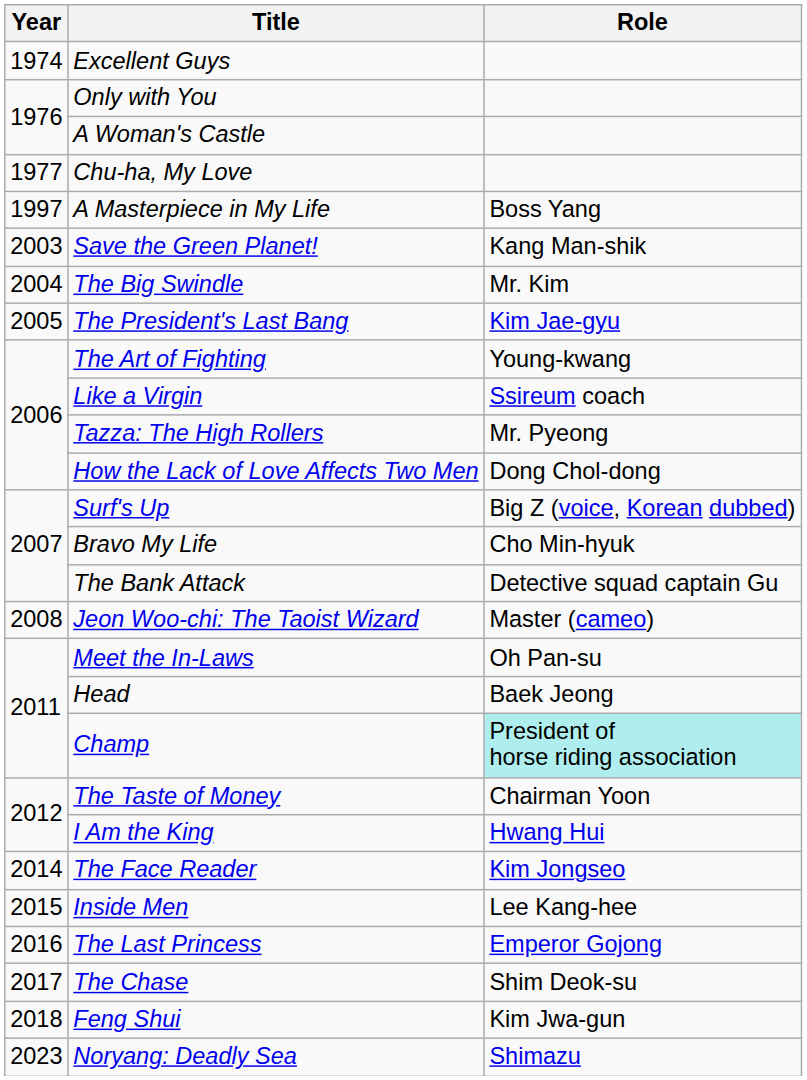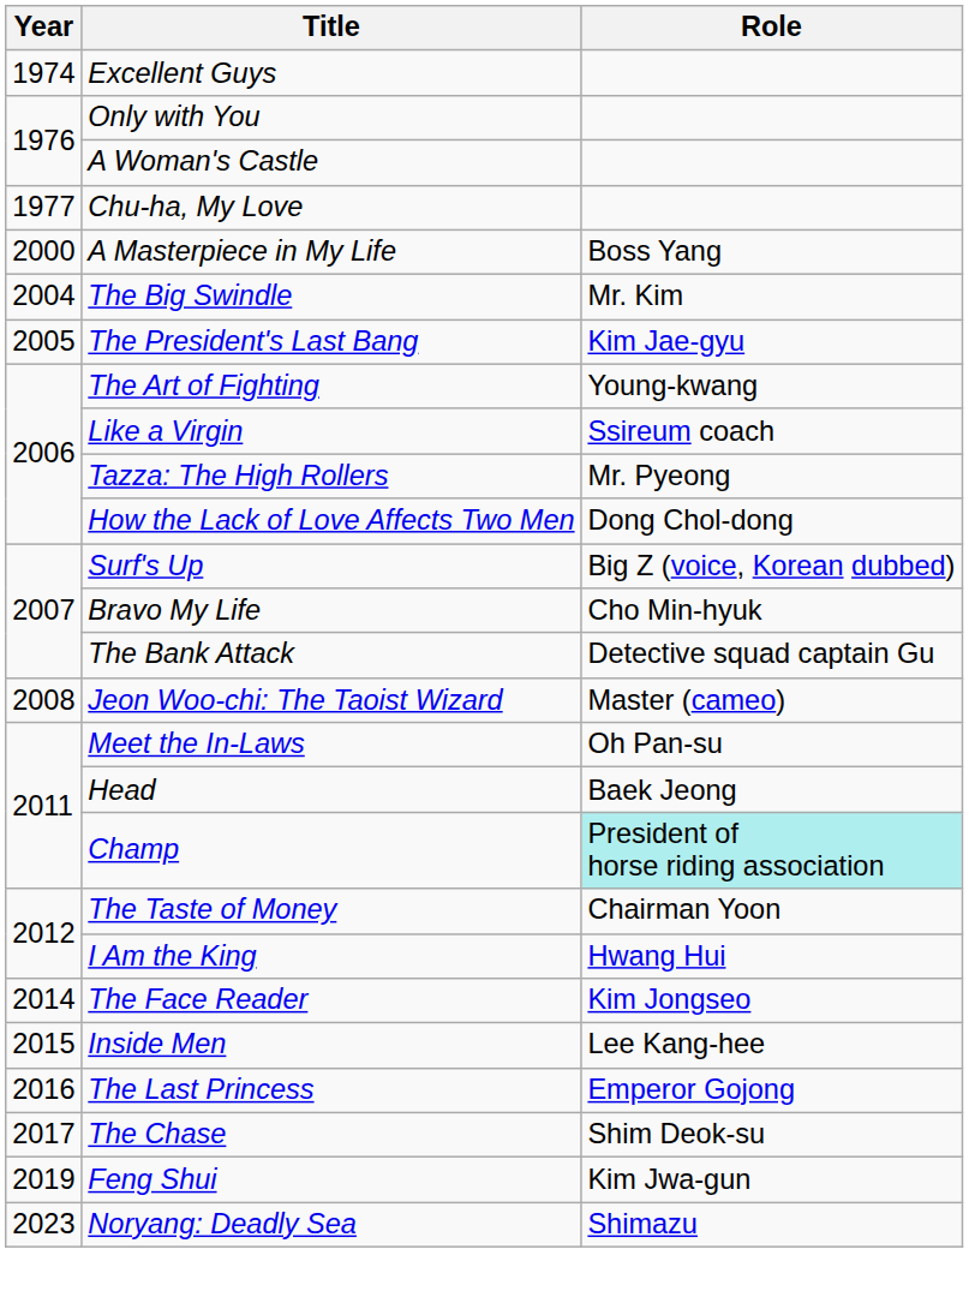 <table class="wikitable sortable">
 <tr>
 <th>Year</th>
 <th>Title</th>
 <th>Role</th>
 </tr>
 <tr>
 <td>1974</td>
 <td><em>Excellent Guys</em></td>
 <td></td>
 </tr>
 <tr>
 <td rowspan=2>1976</td>
 <td><em>Only with You</em></td>
 <td></td>
 </tr>
 <tr>
 <td><em>A Woman's Castle</em></td>
 <td></td>
 </tr>
 <tr>
 <td>1977</td>
 <td><em>Chu-ha, My Love</em></td>
 <td></td>
 </tr>
 <tr>
-<td>1997</td>
+<td>2000</td>
 <td><em>A Masterpiece in My Life</em></td>
 <td>Boss Yang</td>
-</tr>
-<tr>
-<td>2003</td>
-<td><em><a href='#'>Save the Green Planet!</a></em></td>
-<td>Kang Man-shik</td>
 </tr>
 <tr>
 <td>2004</td>
 <td><em><a href='#'>The Big Swindle</a></em></td>
 <td>Mr. Kim</td>
 </tr>
 <tr>
 <td>2005</td>
 <td><em><a href='#'>The President's Last Bang</a></em></td>
 <td><a href='#'>Kim Jae-gyu</a></td>
 </tr>
 <tr>
 <td rowspan=4>2006</td>
 <td><em><a href='#'>The Art of Fighting</a></em></td>
 <td>Young-kwang</td>
 </tr>
 <tr>
 <td><em><a href='#'>Like a Virgin</a></em></td>
 <td><a href='#'>Ssireum</a> coach</td>
 </tr>
 <tr>
 <td><em><a href='#'>Tazza: The High Rollers</a></em></td>
 <td>Mr. Pyeong</td>
 </tr>
 <tr>
 <td><em><a href='#'>How the Lack of Love Affects Two Men</a></em></td>
 <td>Dong Chol-dong</td>
 </tr>
 <tr>
 <td rowspan=3>2007</td>
 <td><em><a href='#'>Surf's Up</a></em></td>
 <td>Big Z (<a href='#'>voice</a>, <a href='#'>Korean</a> <a href='#'>dubbed</a>)</td>
 </tr>
 <tr>
 <td><em>Bravo My Life</em></td>
 <td>Cho Min-hyuk</td>
 </tr>
 <tr>
 <td><em>The Bank Attack</em></td>
 <td>Detective squad captain Gu</td>
 </tr>
 <tr>
 <td>2008</td>
 <td><em><a href='#'>Jeon Woo-chi: The Taoist Wizard</a></em></td>
 <td>Master (<a href='#'>cameo</a>)</td>
 </tr>
 <tr>
 <td rowspan=3>2011</td>
 <td><em><a href='#'>Meet the In-Laws</a></em></td>
 <td>Oh Pan-su</td>
 </tr>
 <tr>
 <td><em>Head</em></td>
 <td>Baek Jeong</td>
 </tr>
 <tr>
 <td><em><a href='#'>Champ</a></em></td>
 <td style="background: paleturquoise;">President of <br> horse riding association</td>
 </tr>
 <tr>
 <td rowspan=2>2012</td>
 <td><em><a href='#'>The Taste of Money</a></em></td>
 <td>Chairman Yoon</td>
 </tr>
 <tr>
 <td><em><a href='#'>I Am the King</a></em></td>
 <td><a href='#'>Hwang Hui</a></td>
 </tr>
 <tr>
 <td>2014</td>
 <td><em><a href='#'>The Face Reader</a></em></td>
 <td><a href='#'>Kim Jongseo</a></td>
 </tr>
 <tr>
 <td>2015</td>
 <td><em><a href='#'>Inside Men</a></em></td>
 <td>Lee Kang-hee</td>
 </tr>
 <tr>
 <td>2016</td>
 <td><em><a href='#'>The Last Princess</a></em></td>
 <td><a href='#'>Emperor Gojong</a></td>
 </tr>
 <tr>
 <td>2017</td>
 <td><em><a href='#'>The Chase</a></em></td>
 <td>Shim Deok-su</td>
 </tr>
 <tr>
-<td>2018</td>
+<td>2019</td>
 <td><em><a href='#'>Feng Shui</a></em></td>
 <td>Kim Jwa-gun</td>
 </tr>
 <tr>
 <td>2023</td>
 <td><em><a href='#'>Noryang: Deadly Sea</a></em></td>
 <td><a href='#'>Shimazu</a></td>
 </tr>
 </table>
